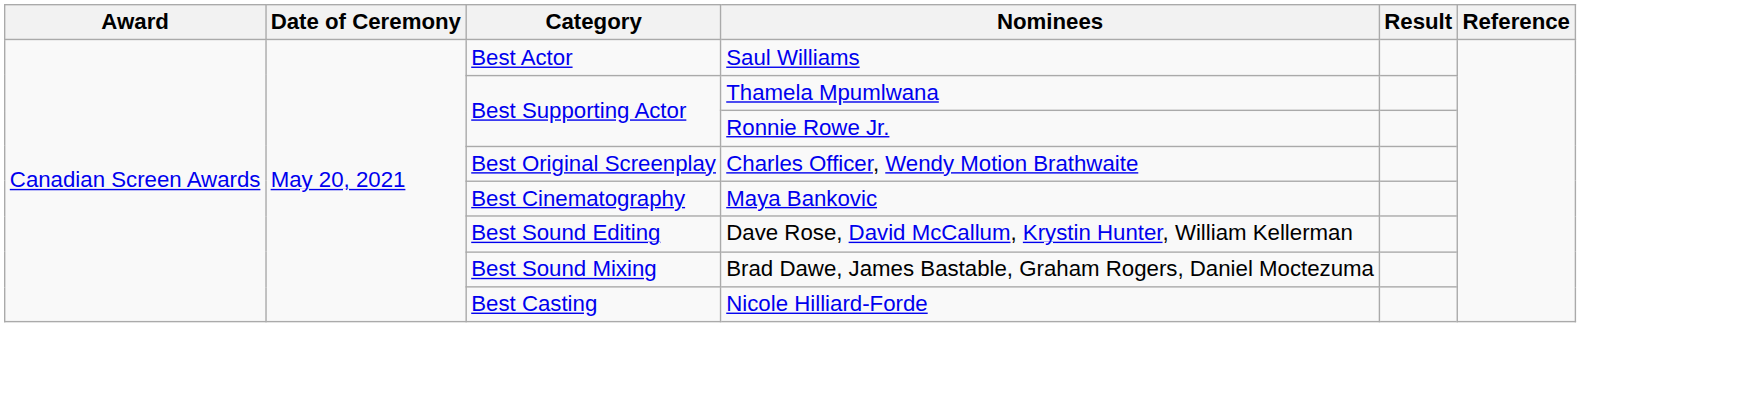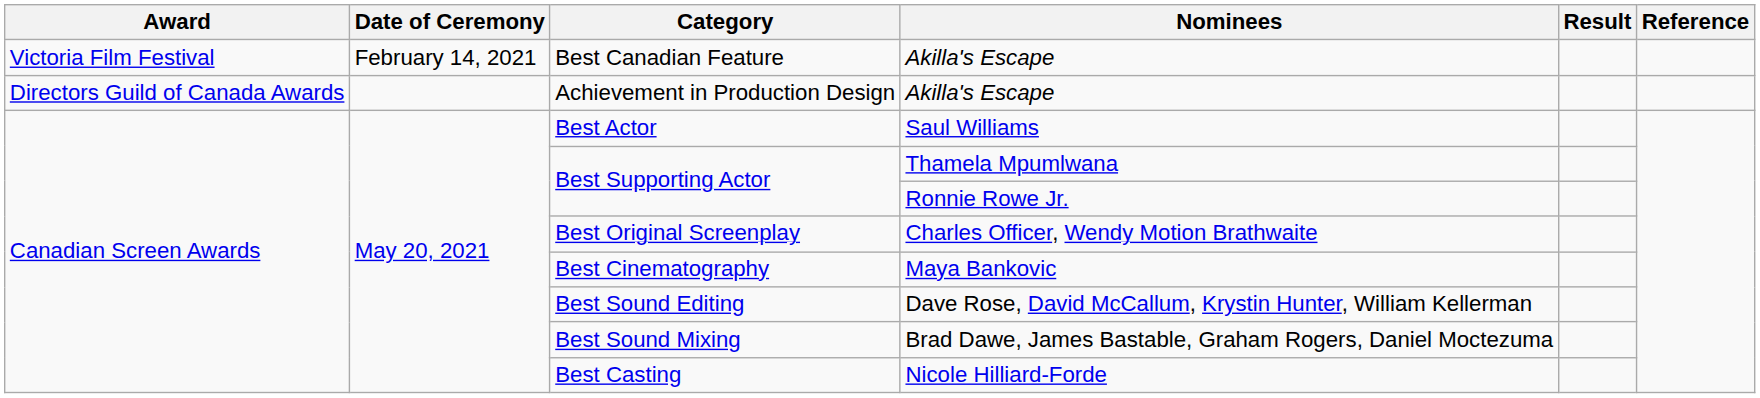 <table class="wikitable">
 <tr>
 <th>Award</th>
 <th>Date of Ceremony</th>
 <th>Category</th>
 <th>Nominees</th>
 <th>Result</th>
 <th>Reference</th>
+</tr>
+<tr>
+<td><a href='#'>Victoria Film Festival</a></td>
+<td>February 14, 2021</td>
+<td>Best Canadian Feature</td>
+<td><em>Akilla's Escape</em></td>
+<td></td>
+<td></td>
+</tr>
+<tr>
+<td><a href='#'>Directors Guild of Canada Awards</a></td>
+<td></td>
+<td>Achievement in Production Design</td>
+<td><em>Akilla's Escape</em></td>
+<td></td>
+<td></td>
 </tr>
 <tr>
 <td rowspan="8"><a href='#'>Canadian Screen Awards</a></td>
 <td rowspan="8"><a href='#'>May 20, 2021</a></td>
 <td><a href='#'>Best Actor</a></td>
 <td><a href='#'>Saul Williams</a></td>
 <td></td>
 <td rowspan=8></td>
 </tr>
 <tr>
 <td rowspan=2><a href='#'>Best Supporting Actor</a></td>
 <td><a href='#'>Thamela Mpumlwana</a></td>
 <td></td>
 </tr>
 <tr>
 <td><a href='#'>Ronnie Rowe Jr.</a></td>
 <td></td>
 </tr>
 <tr>
 <td><a href='#'>Best Original Screenplay</a></td>
 <td><a href='#'>Charles Officer</a>, <a href='#'>Wendy Motion Brathwaite</a></td>
 <td></td>
 </tr>
 <tr>
 <td><a href='#'>Best Cinematography</a></td>
 <td><a href='#'>Maya Bankovic</a></td>
 <td></td>
 </tr>
 <tr>
 <td><a href='#'>Best Sound Editing</a></td>
 <td>Dave Rose, <a href='#'>David McCallum</a>, <a href='#'>Krystin Hunter</a>, William Kellerman</td>
 <td></td>
 </tr>
 <tr>
 <td><a href='#'>Best Sound Mixing</a></td>
 <td>Brad Dawe, James Bastable, Graham Rogers, Daniel Moctezuma</td>
 <td></td>
 </tr>
 <tr>
 <td><a href='#'>Best Casting</a></td>
 <td><a href='#'>Nicole Hilliard-Forde</a></td>
 <td></td>
 </tr>
 </table>
